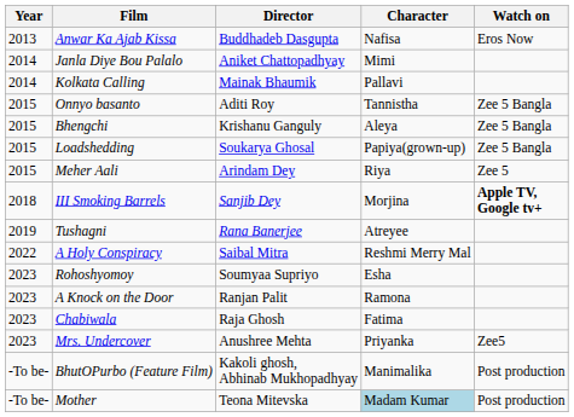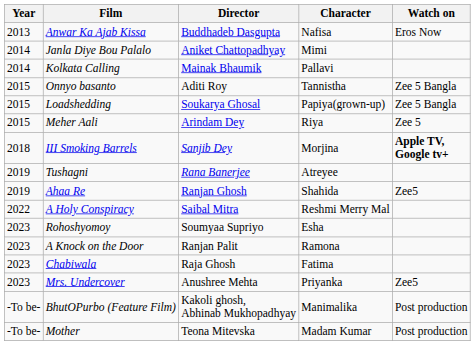 <table Class="wikitable sortable">
 <tr>
 <th>Year</th>
 <th>Film</th>
 <th>Director</th>
 <th>Character</th>
 <th>Watch on</th>
 </tr>
 <tr>
 <td>2013</td>
 <td><em><a href='#'>Anwar Ka Ajab Kissa</a></em></td>
 <td><a href='#'>Buddhadeb Dasgupta</a></td>
 <td>Nafisa</td>
 <td>Eros Now</td>
 </tr>
 <tr>
 <td>2014</td>
 <td><em> Janla Diye Bou Palalo </em></td>
 <td><a href='#'>Aniket Chattopadhyay</a></td>
 <td>Mimi</td>
 <td></td>
 </tr>
 <tr>
 <td>2014</td>
 <td><em>Kolkata Calling</em></td>
 <td><a href='#'>Mainak Bhaumik</a></td>
 <td>Pallavi</td>
 <td></td>
 </tr>
 <tr>
 <td>2015</td>
 <td><em>Onnyo basanto</em></td>
 <td>Aditi Roy</td>
 <td>Tannistha</td>
 <td>Zee 5 Bangla</td>
 </tr>
 <tr>
 <td>2015</td>
-<td><em>Bhengchi</em></td>
-<td>Krishanu Ganguly</td>
-<td>Aleya</td>
-<td>Zee 5 Bangla</td>
-</tr>
-<tr>
-<td>2015</td>
 <td><em>Loadshedding</em></td>
 <td><a href='#'>Soukarya Ghosal</a></td>
 <td>Papiya(grown-up)</td>
 <td>Zee 5 Bangla</td>
 </tr>
 <tr>
 <td>2015</td>
 <td><em>Meher Aali</em></td>
 <td><a href='#'>Arindam Dey</a></td>
 <td>Riya</td>
 <td>Zee 5</td>
 </tr>
 <tr>
 <td>2018</td>
 <td><em><a href='#'>III Smoking Barrels</a></em></td>
 <td><em><a href='#'>Sanjib Dey</a></em></td>
 <td>Morjina</td>
 <td><strong>Apple TV,<br>Google tv+</strong></td>
 </tr>
 <tr>
 <td>2019</td>
 <td><em>Tushagni</em></td>
 <td><em><a href='#'>Rana Banerjee</a></em></td>
 <td>Atreyee</td>
 <td></td>
+</tr>
+<tr>
+<td>2019</td>
+<td><em><a href='#'>Ahaa Re</a></em> </td>
+<td><a href='#'>Ranjan Ghosh</a></td>
+<td>Shahida</td>
+<td>Zee5</td>
 </tr>
 <tr>
 <td>2022</td>
 <td><em><a href='#'>A Holy Conspiracy</a></em> </td>
 <td><a href='#'>Saibal Mitra</a></td>
 <td>Reshmi Merry Mal</td>
 <td></td>
 </tr>
 <tr>
 <td>2023</td>
 <td><em>Rohoshyomoy</em></td>
 <td>Soumyaa Supriyo</td>
 <td>Esha</td>
 <td></td>
 </tr>
 <tr>
 <td>2023</td>
 <td><em>A Knock on the Door</em></td>
 <td>Ranjan Palit</td>
 <td>Ramona</td>
 <td></td>
 </tr>
 <tr>
 <td>2023</td>
 <td><em><a href='#'>Chabiwala</a></em></td>
 <td>Raja Ghosh</td>
 <td>Fatima</td>
 <td></td>
 </tr>
 <tr>
 <td>2023</td>
 <td><em><a href='#'>Mrs. Undercover</a></em></td>
 <td>Anushree Mehta</td>
 <td>Priyanka</td>
 <td>Zee5</td>
 </tr>
 <tr>
 <td>-To be-</td>
 <td><em>BhutOPurbo (Feature Film)</em></td>
 <td>Kakoli ghosh,<br>Abhinab Mukhopadhyay</td>
 <td>Manimalika</td>
 <td>Post production</td>
 </tr>
 <tr>
 <td>-To be-</td>
 <td><em>Mother</em></td>
 <td>Teona Mitevska</td>
-<td style="background: lightblue;">Madam Kumar</td>
+<td>Madam Kumar</td>
 <td>Post production</td>
 </tr>
 </table>
